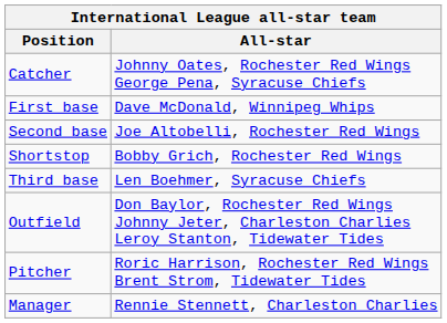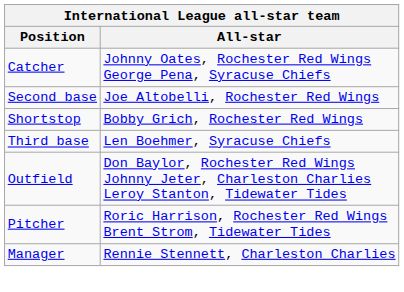 <table class="wikitable">
 <tr>
 <th colspan="2">International League all-star team</th>
 </tr>
 <tr>
 <th>Position</th>
 <th>All-star</th>
 </tr>
 <tr>
 <td><a href='#'>Catcher</a></td>
 <td><a href='#'>Johnny Oates</a>, <a href='#'>Rochester Red Wings</a> <br> <a href='#'>George Pena</a>, <a href='#'>Syracuse Chiefs</a></td>
-</tr>
-<tr>
-<td><a href='#'>First base</a></td>
-<td><a href='#'>Dave McDonald</a>, <a href='#'>Winnipeg Whips</a></td>
 </tr>
 <tr>
 <td><a href='#'>Second base</a></td>
 <td><a href='#'>Joe Altobelli</a>, <a href='#'>Rochester Red Wings</a></td>
 </tr>
 <tr>
 <td><a href='#'>Shortstop</a></td>
 <td><a href='#'>Bobby Grich</a>, <a href='#'>Rochester Red Wings</a></td>
 </tr>
 <tr>
 <td><a href='#'>Third base</a></td>
 <td><a href='#'>Len Boehmer</a>, <a href='#'>Syracuse Chiefs</a></td>
 </tr>
 <tr>
 <td><a href='#'>Outfield</a></td>
 <td><a href='#'>Don Baylor</a>, <a href='#'>Rochester Red Wings</a> <br> <a href='#'>Johnny Jeter</a>, <a href='#'>Charleston Charlies</a> <br> <a href='#'>Leroy Stanton</a>, <a href='#'>Tidewater Tides</a></td>
 </tr>
 <tr>
 <td><a href='#'>Pitcher</a></td>
 <td><a href='#'>Roric Harrison</a>, <a href='#'>Rochester Red Wings</a> <br> <a href='#'>Brent Strom</a>, <a href='#'>Tidewater Tides</a></td>
 </tr>
 <tr>
 <td><a href='#'>Manager</a></td>
 <td><a href='#'>Rennie Stennett</a>, <a href='#'>Charleston Charlies</a></td>
 </tr>
 </table>
